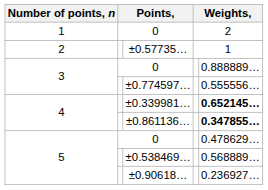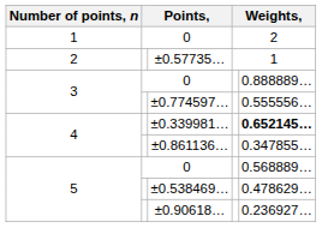 <table class="wikitable" style="margin:auto; background:white; text-align:center;">
 <tr>
 <th>Number of points, <em>n</em></th>
 <th colspan="2">Points, </th>
 <th colspan="2">Weights, </th>
 </tr>
 <tr>
 <td>1</td>
 <td colspan="2">0</td>
 <td colspan="2">2</td>
 </tr>
 <tr>
 <td>2</td>
 <td></td>
 <td>±0.57735…</td>
 <td colspan="2">1</td>
 </tr>
 <tr>
 <td rowspan="2">3</td>
 <td colspan="2">0</td>
 <td></td>
 <td>0.888889…</td>
 </tr>
 <tr>
 <td></td>
 <td>±0.774597…</td>
 <td></td>
 <td>0.555556…</td>
 </tr>
 <tr>
 <td rowspan="2">4</td>
 <td></td>
 <td>±0.339981…</td>
 <td></td>
 <td><strong>0.652145…</strong></td>
 </tr>
 <tr>
 <td></td>
 <td>±0.861136…</td>
 <td></td>
-<td><strong>0.347855…</strong></td>
+<td>0.347855…</td>
 </tr>
 <tr>
 <td rowspan="3">5</td>
 <td colspan="2">0</td>
 <td></td>
-<td>0.478629…</td>
+<td>0.568889…</td>
 </tr>
 <tr>
 <td></td>
 <td>±0.538469…</td>
 <td></td>
-<td>0.568889…</td>
+<td>0.478629…</td>
 </tr>
 <tr>
 <td></td>
 <td>±0.90618…</td>
 <td></td>
 <td>0.236927…</td>
 </tr>
 </table>
